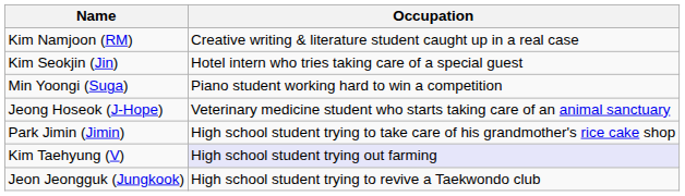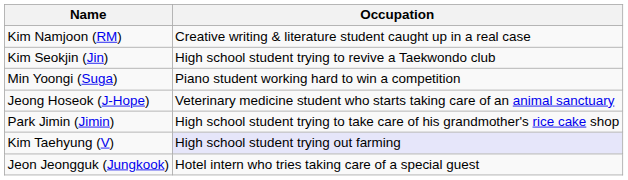 <table class="wikitable">
 <tr>
 <th>Name</th>
 <th>Occupation</th>
 </tr>
 <tr>
 <td>Kim Namjoon (<a href='#'>RM</a>)</td>
 <td>Creative writing & literature student caught up in a real case</td>
 </tr>
 <tr>
 <td>Kim Seokjin (<a href='#'>Jin</a>)</td>
-<td>Hotel intern who tries taking care of a special guest</td>
+<td>High school student trying to revive a Taekwondo club</td>
 </tr>
 <tr>
 <td>Min Yoongi (<a href='#'>Suga</a>)</td>
 <td>Piano student working hard to win a competition</td>
 </tr>
 <tr>
 <td>Jeong Hoseok (<a href='#'>J-Hope</a>)</td>
 <td>Veterinary medicine student who starts taking care of an <a href='#'>animal sanctuary</a></td>
 </tr>
 <tr>
 <td>Park Jimin (<a href='#'>Jimin</a>)</td>
 <td>High school student trying to take care of his grandmother's <a href='#'>rice cake</a> shop</td>
 </tr>
 <tr>
 <td>Kim Taehyung (<a href='#'>V</a>)</td>
 <td style="background: lavender;">High school student trying out farming</td>
 </tr>
 <tr>
 <td>Jeon Jeongguk (<a href='#'>Jungkook</a>)</td>
-<td>High school student trying to revive a Taekwondo club</td>
+<td>Hotel intern who tries taking care of a special guest</td>
 </tr>
 </table>
